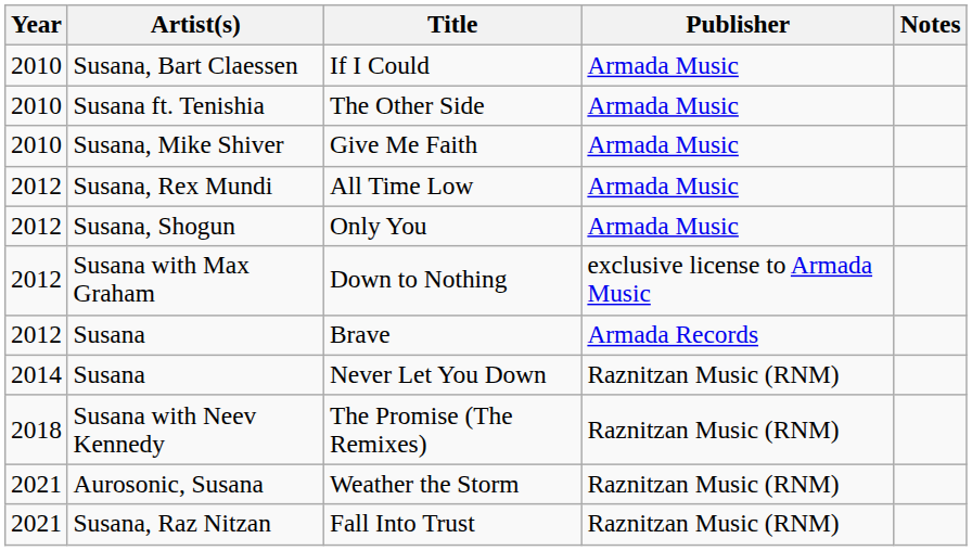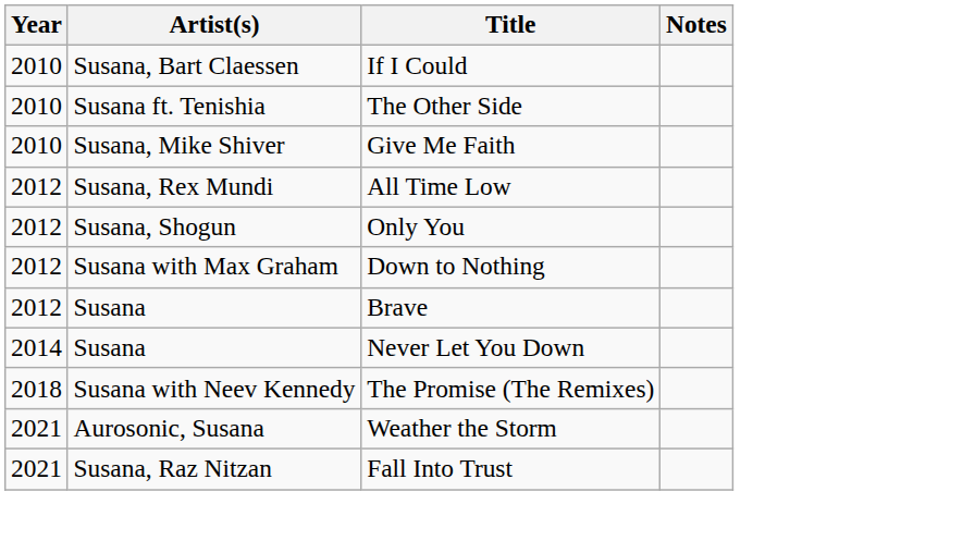 <table class="wikitable sortable">
 <tr>
 <th>Year</th>
 <th>Artist(s)</th>
 <th>Title</th>
-<th>Publisher</th>
 <th class="unsortable">Notes</th>
 </tr>
 <tr>
 <td>2010</td>
 <td>Susana, Bart Claessen</td>
 <td>If I Could</td>
-<td><a href='#'>Armada Music</a></td>
 <td></td>
 </tr>
 <tr>
 <td>2010</td>
 <td>Susana ft. Tenishia</td>
 <td>The Other Side</td>
-<td><a href='#'>Armada Music</a></td>
 <td></td>
 </tr>
 <tr>
 <td>2010</td>
 <td>Susana, Mike Shiver</td>
 <td>Give Me Faith</td>
-<td><a href='#'>Armada Music</a></td>
 <td></td>
 </tr>
 <tr>
 <td>2012</td>
 <td>Susana, Rex Mundi</td>
 <td>All Time Low</td>
-<td><a href='#'>Armada Music</a></td>
 <td></td>
 </tr>
 <tr>
 <td>2012</td>
 <td>Susana, Shogun</td>
 <td>Only You</td>
-<td><a href='#'>Armada Music</a></td>
 <td></td>
 </tr>
 <tr>
 <td>2012</td>
 <td>Susana with Max Graham</td>
 <td>Down to Nothing</td>
-<td>exclusive license to <a href='#'>Armada Music</a></td>
 <td></td>
 </tr>
 <tr>
 <td>2012</td>
 <td>Susana</td>
 <td>Brave</td>
-<td><a href='#'>Armada Records</a></td>
 <td></td>
 </tr>
 <tr>
 <td>2014</td>
 <td>Susana</td>
 <td>Never Let You Down</td>
-<td>Raznitzan Music (RNM)</td>
 <td></td>
 </tr>
 <tr>
 <td>2018</td>
 <td>Susana with Neev Kennedy</td>
 <td>The Promise (The Remixes)</td>
-<td>Raznitzan Music (RNM)</td>
 <td></td>
 </tr>
 <tr>
 <td>2021</td>
 <td>Aurosonic, Susana</td>
 <td>Weather the Storm</td>
-<td>Raznitzan Music (RNM)</td>
 <td></td>
 </tr>
 <tr>
 <td>2021</td>
 <td>Susana, Raz Nitzan</td>
 <td>Fall Into Trust</td>
-<td>Raznitzan Music (RNM)</td>
 <td></td>
 </tr>
 </table>
